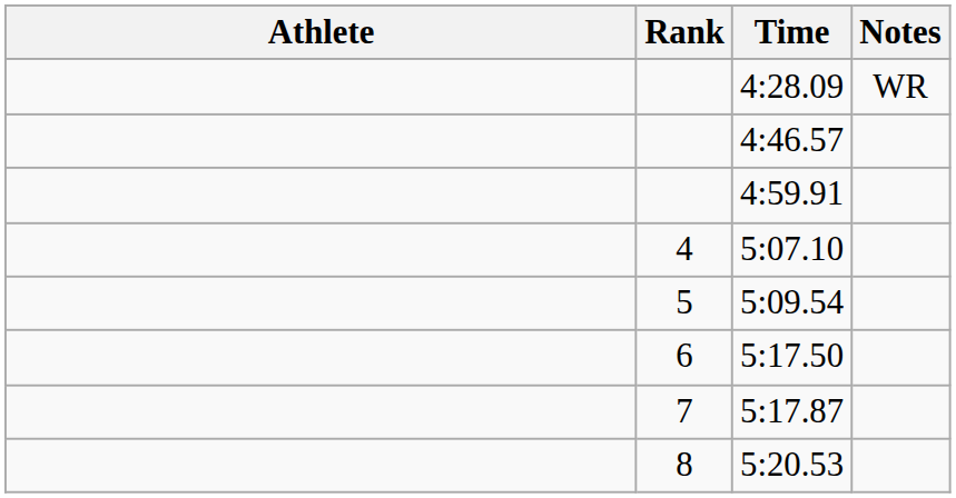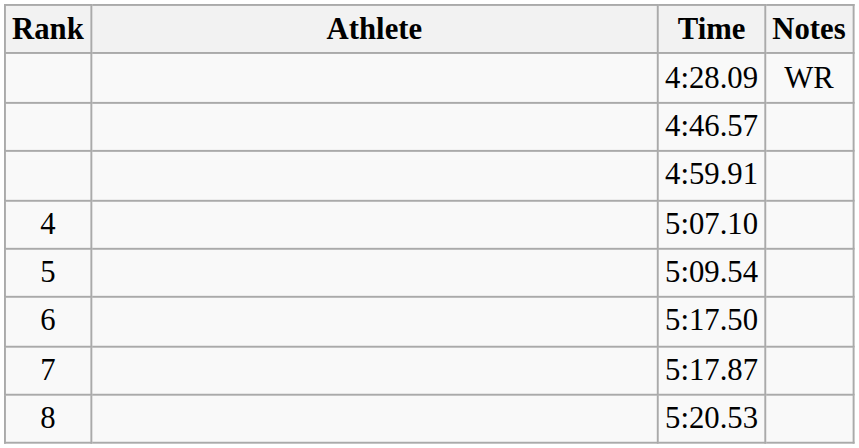 <table class="wikitable" style="text-align:center">
 <tr>
+<th>Rank</th>
 <th Style="width:18em">Athlete</th>
-<th>Rank</th>
 <th>Time</th>
 <th>Notes</th>
 </tr>
 <tr>
+<td></td>
 <td style="text-align:left"></td>
-<td></td>
 <td>4:28.09</td>
 <td>WR</td>
 </tr>
 <tr>
+<td></td>
 <td style="text-align:left"></td>
-<td></td>
 <td>4:46.57</td>
 <td></td>
 </tr>
 <tr>
+<td></td>
 <td style="text-align:left"></td>
-<td></td>
 <td>4:59.91</td>
 <td></td>
 </tr>
 <tr>
+<td>4</td>
 <td style="text-align:left"></td>
-<td>4</td>
 <td>5:07.10</td>
 <td></td>
 </tr>
 <tr>
+<td>5</td>
 <td style="text-align:left"></td>
-<td>5</td>
 <td>5:09.54</td>
 <td></td>
 </tr>
 <tr>
+<td>6</td>
 <td style="text-align:left"></td>
-<td>6</td>
 <td>5:17.50</td>
 <td></td>
 </tr>
 <tr>
+<td>7</td>
 <td style="text-align:left"></td>
-<td>7</td>
 <td>5:17.87</td>
 <td></td>
 </tr>
 <tr>
+<td>8</td>
 <td style="text-align:left"></td>
-<td>8</td>
 <td>5:20.53</td>
 <td></td>
 </tr>
 </table>
